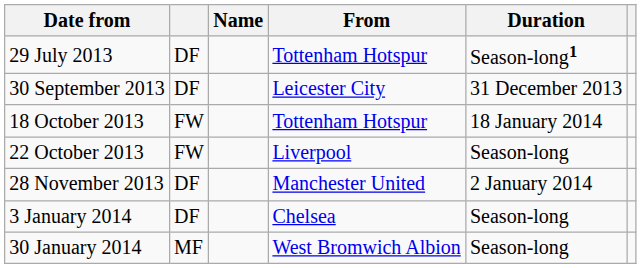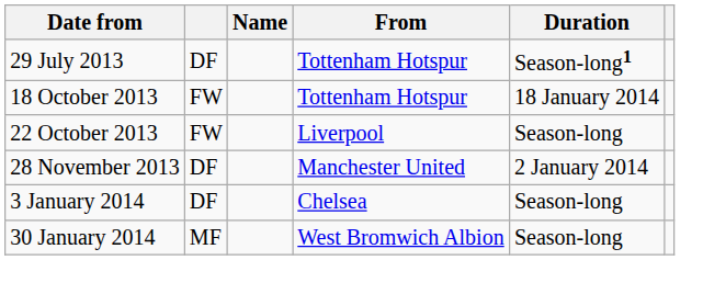 <table class="wikitable">
 <tr>
 <th scope=col>Date from</th>
 <th scope=col></th>
 <th scope=col>Name</th>
 <th scope=col>From</th>
 <th scope=col>Duration</th>
 <th scope=col></th>
 </tr>
 <tr>
 <td>29 July 2013</td>
 <td>DF</td>
 <td></td>
 <td><a href='#'>Tottenham Hotspur</a></td>
 <td>Season-long<sup><strong>1</strong></sup></td>
-<td></td>
-</tr>
-<tr>
-<td>30 September 2013</td>
-<td>DF</td>
-<td></td>
-<td><a href='#'>Leicester City</a></td>
-<td>31 December 2013</td>
 <td></td>
 </tr>
 <tr>
 <td>18 October 2013</td>
 <td>FW</td>
 <td></td>
 <td><a href='#'>Tottenham Hotspur</a></td>
 <td>18 January 2014</td>
 <td></td>
 </tr>
 <tr>
 <td>22 October 2013</td>
 <td>FW</td>
 <td></td>
 <td><a href='#'>Liverpool</a></td>
 <td>Season-long</td>
 <td></td>
 </tr>
 <tr>
 <td>28 November 2013</td>
 <td>DF</td>
 <td></td>
 <td><a href='#'>Manchester United</a></td>
 <td>2 January 2014</td>
 <td></td>
 </tr>
 <tr>
 <td>3 January 2014</td>
 <td>DF</td>
 <td></td>
 <td><a href='#'>Chelsea</a></td>
 <td>Season-long</td>
 <td></td>
 </tr>
 <tr>
 <td>30 January 2014</td>
 <td>MF</td>
 <td></td>
 <td><a href='#'>West Bromwich Albion</a></td>
 <td>Season-long</td>
 <td></td>
 </tr>
 </table>
